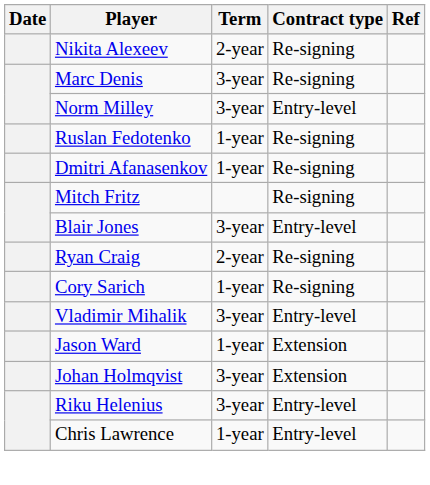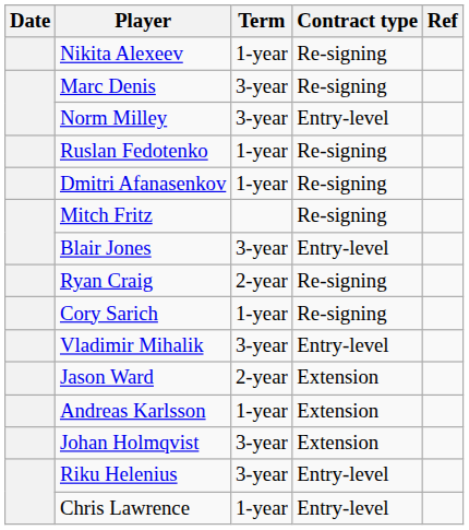 <table class="wikitable plainrowheaders">
 <tr style="background:#ddd; text-align:center;">
 <th>Date</th>
 <th>Player</th>
 <th>Term</th>
 <th>Contract type</th>
 <th>Ref</th>
 </tr>
 <tr>
 <th scope="row"></th>
 <td><a href='#'>Nikita Alexeev</a></td>
-<td>2-year</td>
+<td>1-year</td>
 <td>Re-signing</td>
 <td></td>
 </tr>
 <tr>
 <th scope="row" rowspan=2></th>
 <td><a href='#'>Marc Denis</a></td>
 <td>3-year</td>
 <td>Re-signing</td>
 <td></td>
 </tr>
 <tr>
 <td><a href='#'>Norm Milley</a></td>
 <td>3-year</td>
 <td>Entry-level</td>
 <td></td>
 </tr>
 <tr>
 <th scope="row"></th>
 <td><a href='#'>Ruslan Fedotenko</a></td>
 <td>1-year</td>
 <td>Re-signing</td>
 <td></td>
 </tr>
 <tr>
 <th scope="row"></th>
 <td><a href='#'>Dmitri Afanasenkov</a></td>
 <td>1-year</td>
 <td>Re-signing</td>
 <td></td>
 </tr>
 <tr>
 <th scope="row" rowspan=2></th>
 <td><a href='#'>Mitch Fritz</a></td>
 <td></td>
 <td>Re-signing</td>
 <td></td>
 </tr>
 <tr>
 <td><a href='#'>Blair Jones</a></td>
 <td>3-year</td>
 <td>Entry-level</td>
 <td></td>
 </tr>
 <tr>
 <th scope="row"></th>
 <td><a href='#'>Ryan Craig</a></td>
 <td>2-year</td>
 <td>Re-signing</td>
 <td></td>
 </tr>
 <tr>
 <th scope="row"></th>
 <td><a href='#'>Cory Sarich</a></td>
 <td>1-year</td>
 <td>Re-signing</td>
 <td></td>
 </tr>
 <tr>
 <th scope="row"></th>
 <td><a href='#'>Vladimir Mihalik</a></td>
 <td>3-year</td>
 <td>Entry-level</td>
 <td></td>
 </tr>
 <tr>
 <th scope="row"></th>
 <td><a href='#'>Jason Ward</a></td>
+<td>2-year</td>
+<td>Extension</td>
+<td></td>
+</tr>
+<tr>
+<th scope="row"></th>
+<td><a href='#'>Andreas Karlsson</a></td>
 <td>1-year</td>
 <td>Extension</td>
 <td></td>
 </tr>
 <tr>
 <th scope="row"></th>
 <td><a href='#'>Johan Holmqvist</a></td>
 <td>3-year</td>
 <td>Extension</td>
 <td></td>
 </tr>
 <tr>
 <th scope="row" rowspan=2></th>
 <td><a href='#'>Riku Helenius</a></td>
 <td>3-year</td>
 <td>Entry-level</td>
 <td></td>
 </tr>
 <tr>
 <td>Chris Lawrence</td>
 <td>1-year</td>
 <td>Entry-level</td>
 <td></td>
 </tr>
 </table>
